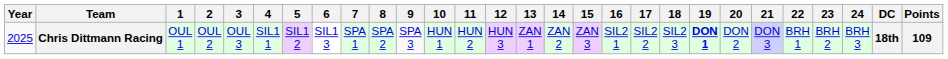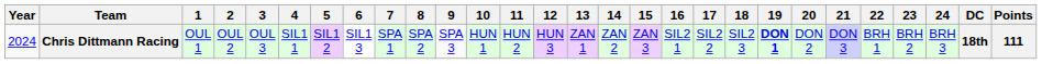 <table class="wikitable" style="text-align:center; font-size:85%">
 <tr>
 <th>Year</th>
 <th>Team</th>
 <th>1</th>
 <th>2</th>
 <th>3</th>
 <th>4</th>
 <th>5</th>
 <th>6</th>
 <th>7</th>
 <th>8</th>
 <th>9</th>
 <th>10</th>
 <th>11</th>
 <th>12</th>
 <th>13</th>
 <th>14</th>
 <th>15</th>
 <th>16</th>
 <th>17</th>
 <th>18</th>
 <th>19</th>
 <th>20</th>
 <th>21</th>
 <th>22</th>
 <th>23</th>
 <th>24</th>
 <th>DC</th>
 <th>Points</th>
 </tr>
 <tr>
-<td><a href='#'>2025</a></td>
+<td><a href='#'>2024</a></td>
 <th nowrap>Chris Dittmann Racing</th>
 <td style="background:#DFFFDF;"><a href='#'>OUL<br>1</a><br></td>
 <td style="background:#DFFFDF;"><a href='#'>OUL<br>2</a><br></td>
 <td style="background:#DFFFDF;"><a href='#'>OUL<br>3</a><br></td>
 <td style="background:#DFFFDF;"><a href='#'>SIL1<br>1</a><br></td>
 <td style="background:#EFCFFF;"><a href='#'>SIL1<br>2</a><br></td>
 <td style="background:#FFFFFF;"><a href='#'>SIL1<br>3</a><br></td>
 <td style="background:#DFFFDF;"><a href='#'>SPA<br>1</a><br></td>
 <td style="background:#DFFFDF;"><a href='#'>SPA<br>2</a><br></td>
 <td style="background:#;"><a href='#'>SPA<br>3</a><br></td>
 <td style="background:#DFFFDF;"><a href='#'>HUN<br>1</a><br></td>
 <td style="background:#DFFFDF;"><a href='#'>HUN<br>2</a><br></td>
 <td style="background:#EFCFFF;"><a href='#'>HUN<br>3</a><br></td>
 <td style="background:#EFCFFF;"><a href='#'>ZAN<br>1</a><br></td>
 <td style="background:#DFFFDF;"><a href='#'>ZAN<br>2</a><br></td>
 <td style="background:#EFCFFF;"><a href='#'>ZAN<br>3</a><br></td>
 <td style="background:#DFFFDF;"><a href='#'>SIL2<br>1</a><br></td>
 <td style="background:#DFFFDF;"><a href='#'>SIL2<br>2</a><br></td>
 <td style="background:#DFFFDF;"><a href='#'>SIL2<br>3</a><br></td>
 <td style="background:#DFFFDF;"><strong><a href='#'>DON<br>1</a><br></strong></td>
 <td style="background:#DFFFDF;"><a href='#'>DON<br>2</a><br></td>
 <td style="background:#CFCFFF;"><a href='#'>DON<br>3</a><br></td>
 <td style="background:#DFFFDF;"><a href='#'>BRH<br>1</a><br></td>
 <td style="background:#DFFFDF;"><a href='#'>BRH<br>2</a><br></td>
 <td style="background:#DFFFDF;"><a href='#'>BRH<br>3</a><br></td>
 <th style="background:#;">18th</th>
-<th style="background:#;">109</th>
+<th style="background:#;">111</th>
 </tr>
 </table>
